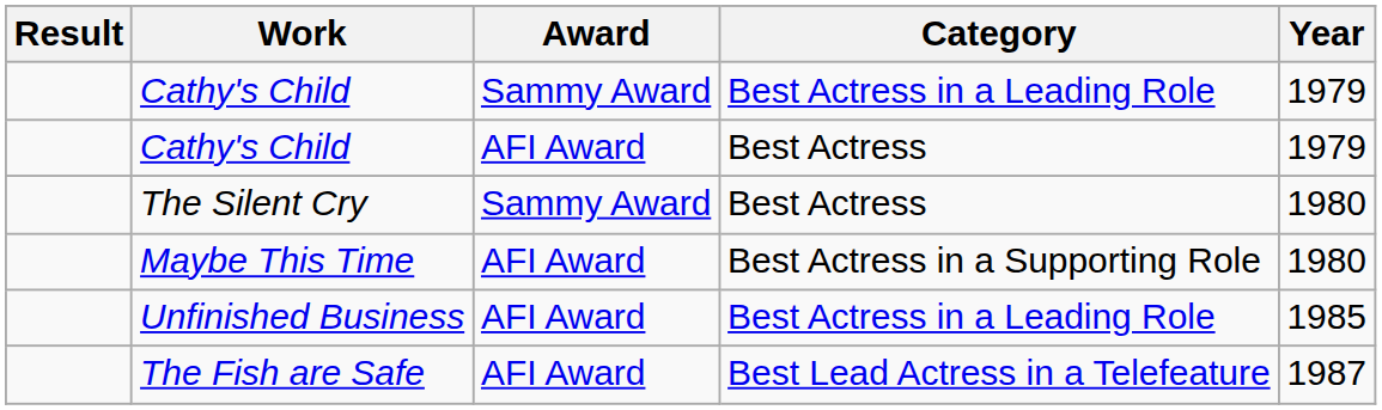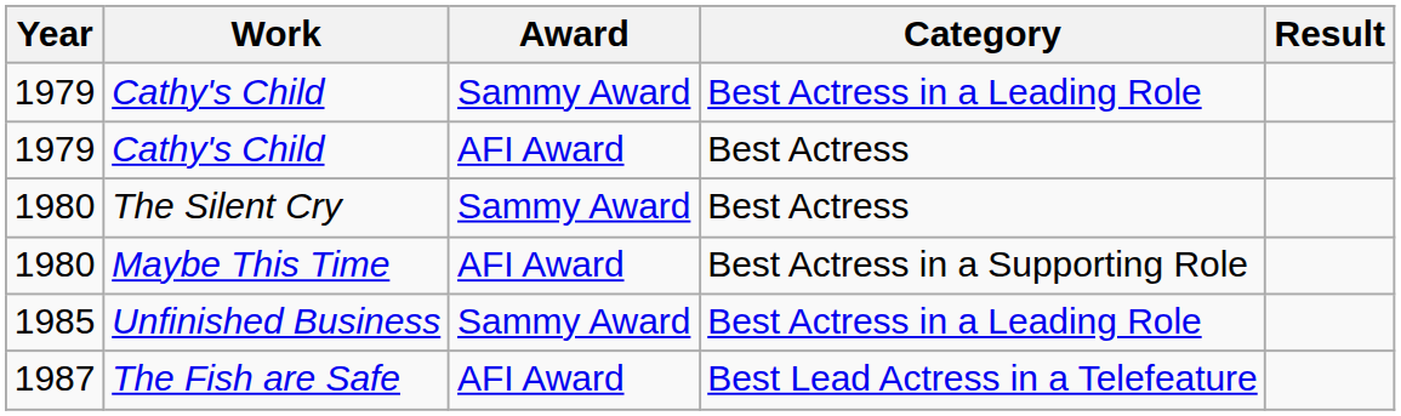 <table class=wikitable>
 <tr>
-<th>Result</th>
+<th>Year</th>
 <th>Work</th>
 <th>Award</th>
 <th>Category</th>
-<th>Year</th>
+<th>Result</th>
 </tr>
 <tr>
-<td></td>
+<td>1979</td>
 <td><em><a href='#'>Cathy's Child</a></em></td>
 <td><a href='#'>Sammy Award</a></td>
 <td><a href='#'>Best Actress in a Leading Role</a></td>
-<td>1979</td>
+<td></td>
 </tr>
 <tr>
-<td></td>
+<td>1979</td>
 <td><em><a href='#'>Cathy's Child</a></em></td>
 <td><a href='#'>AFI Award</a></td>
 <td>Best Actress</td>
-<td>1979</td>
+<td></td>
 </tr>
 <tr>
-<td></td>
+<td>1980</td>
 <td><em>The Silent Cry</em></td>
 <td><a href='#'>Sammy Award</a></td>
 <td>Best Actress</td>
-<td>1980</td>
+<td></td>
 </tr>
 <tr>
-<td></td>
+<td>1980</td>
 <td><em><a href='#'>Maybe This Time</a></em></td>
 <td><a href='#'>AFI Award</a></td>
 <td>Best Actress in a Supporting Role</td>
-<td>1980</td>
+<td></td>
 </tr>
 <tr>
+<td>1985</td>
+<td><em><a href='#'>Unfinished Business</a></em></td>
+<td><a href='#'>Sammy Award</a></td>
+<td><a href='#'>Best Actress in a Leading Role</a></td>
 <td></td>
-<td><em><a href='#'>Unfinished Business</a></em></td>
-<td><a href='#'>AFI Award</a></td>
-<td><a href='#'>Best Actress in a Leading Role</a></td>
-<td>1985</td>
 </tr>
 <tr>
-<td></td>
+<td>1987</td>
 <td><em><a href='#'>The Fish are Safe</a></em></td>
 <td><a href='#'>AFI Award</a></td>
 <td><a href='#'>Best Lead Actress in a Telefeature</a></td>
-<td>1987</td>
+<td></td>
 </tr>
 </table>
